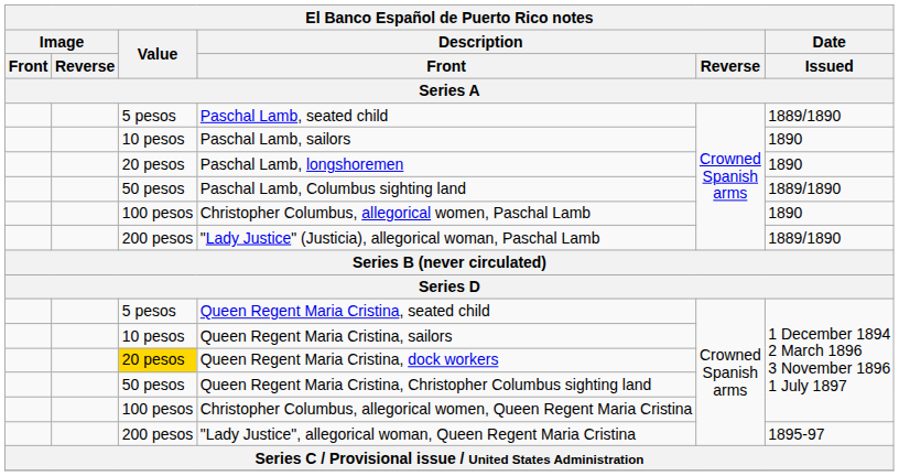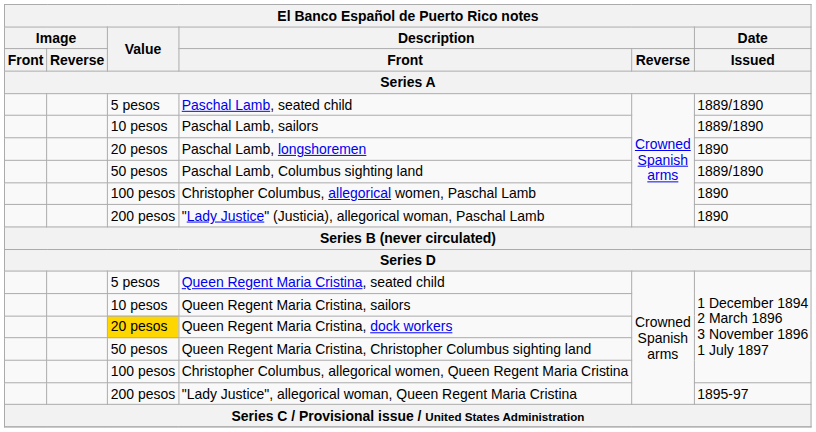 <table class="sort wikitable" style="font-size: 89%">
 <tr>
 <th colspan=7>El Banco Español de Puerto Rico notes</th>
 </tr>
 <tr>
 <th colspan="2">Image</th>
 <th rowspan="2">Value</th>
 <th colspan="2">Description</th>
 <th colspan="2">Date</th>
 </tr>
 <tr>
 <th>Front</th>
 <th>Reverse</th>
 <th>Front</th>
 <th>Reverse</th>
 <th>Issued</th>
 </tr>
 <tr>
 <th colspan=7>Series A</th>
 </tr>
 <tr>
 <td align=center></td>
 <td></td>
 <td>5 pesos</td>
 <td><a href='#'>Paschal Lamb</a>, seated child</td>
 <td rowspan="6" style="text-align:center;"><a href='#'>Crowned<br> Spanish<br>arms</a></td>
 <td>1889/1890</td>
 </tr>
 <tr>
 <td align=center></td>
 <td></td>
 <td>10 pesos</td>
 <td>Paschal Lamb, sailors</td>
-<td>1890</td>
+<td>1889/1890</td>
 </tr>
 <tr>
 <td align="center"></td>
 <td></td>
 <td>20 pesos</td>
 <td>Paschal Lamb, <a href='#'>longshoremen</a></td>
 <td>1890</td>
 </tr>
 <tr>
 <td align="center"></td>
 <td></td>
 <td>50 pesos</td>
 <td>Paschal Lamb, Columbus sighting land</td>
 <td>1889/1890</td>
 </tr>
 <tr>
 <td align="center"></td>
 <td></td>
 <td>100 pesos</td>
 <td>Christopher Columbus, <a href='#'>allegorical</a> women, Paschal Lamb</td>
 <td>1890</td>
 </tr>
 <tr>
 <td align="center"></td>
 <td></td>
 <td>200 pesos</td>
 <td>"<a href='#'>Lady Justice</a>" (Justicia), allegorical woman, Paschal Lamb</td>
-<td>1889/1890</td>
+<td>1890</td>
 </tr>
 <tr>
 <th colspan=7>Series B (never circulated)</th>
 </tr>
 <tr>
 <th colspan=7>Series D</th>
 </tr>
 <tr>
 <td align=center></td>
 <td></td>
 <td>5 pesos</td>
 <td><a href='#'>Queen Regent Maria Cristina</a>, seated child</td>
 <td rowspan="6" style="text-align:center;">Crowned <br>Spanish<br>arms</td>
 <td rowspan="5" style="text-align:lleft;">1 December 1894<br>2 March 1896<br>3 November 1896<br>1 July 1897</td>
 </tr>
 <tr>
 <td align=center></td>
 <td></td>
 <td>10 pesos</td>
 <td>Queen Regent Maria Cristina, sailors</td>
 </tr>
 <tr>
 <td align="center"></td>
 <td></td>
 <td style="background: gold;">20 pesos</td>
 <td>Queen Regent Maria Cristina, <a href='#'>dock workers</a></td>
 </tr>
 <tr>
 <td align="center"></td>
 <td></td>
 <td>50 pesos</td>
 <td>Queen Regent Maria Cristina, Christopher Columbus sighting land</td>
 </tr>
 <tr>
 <td align="center"></td>
 <td></td>
 <td>100 pesos</td>
 <td>Christopher Columbus, allegorical women, Queen Regent Maria Cristina</td>
 </tr>
 <tr>
 <td align="center"></td>
 <td></td>
 <td>200 pesos</td>
 <td>"Lady Justice", allegorical woman, Queen Regent Maria Cristina</td>
 <td>1895-97</td>
 </tr>
 <tr>
 <th colspan=7>Series C / Provisional issue / <small>United States Administration</small></th>
 </tr>
 <tr>
 </tr>
 </table>
